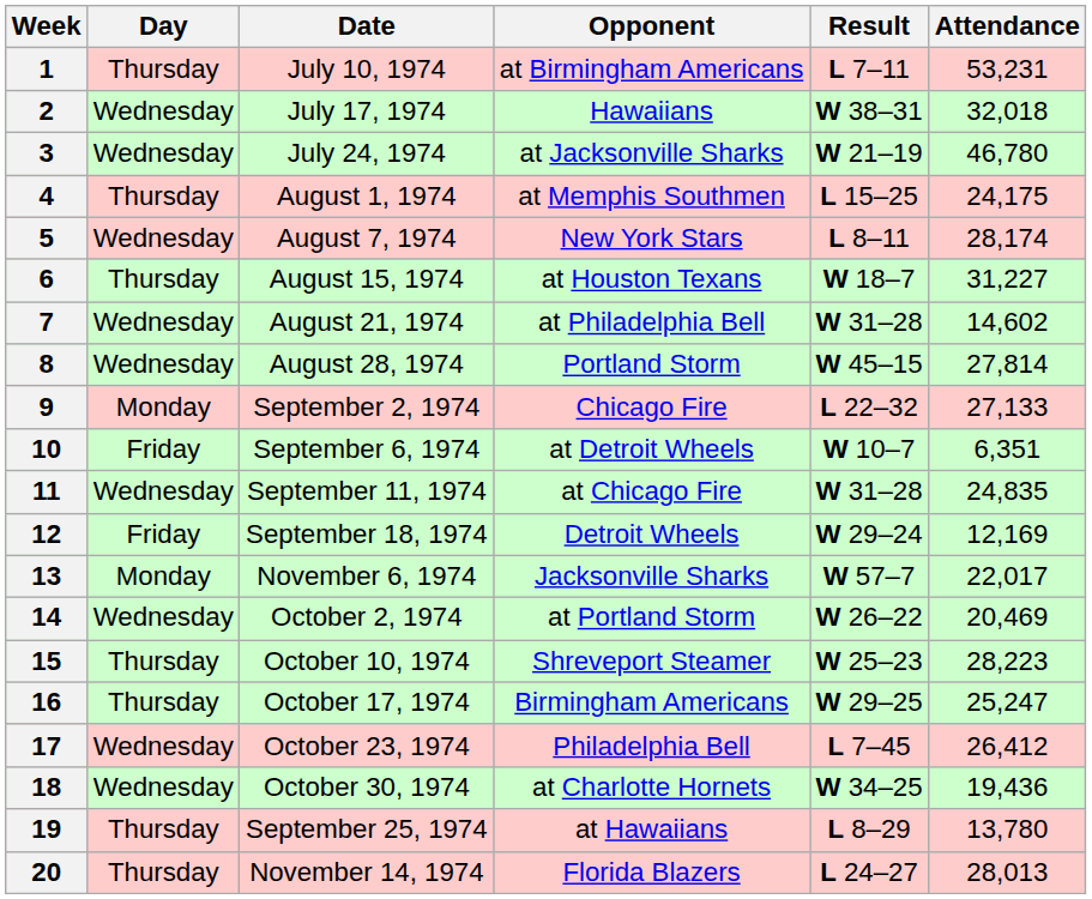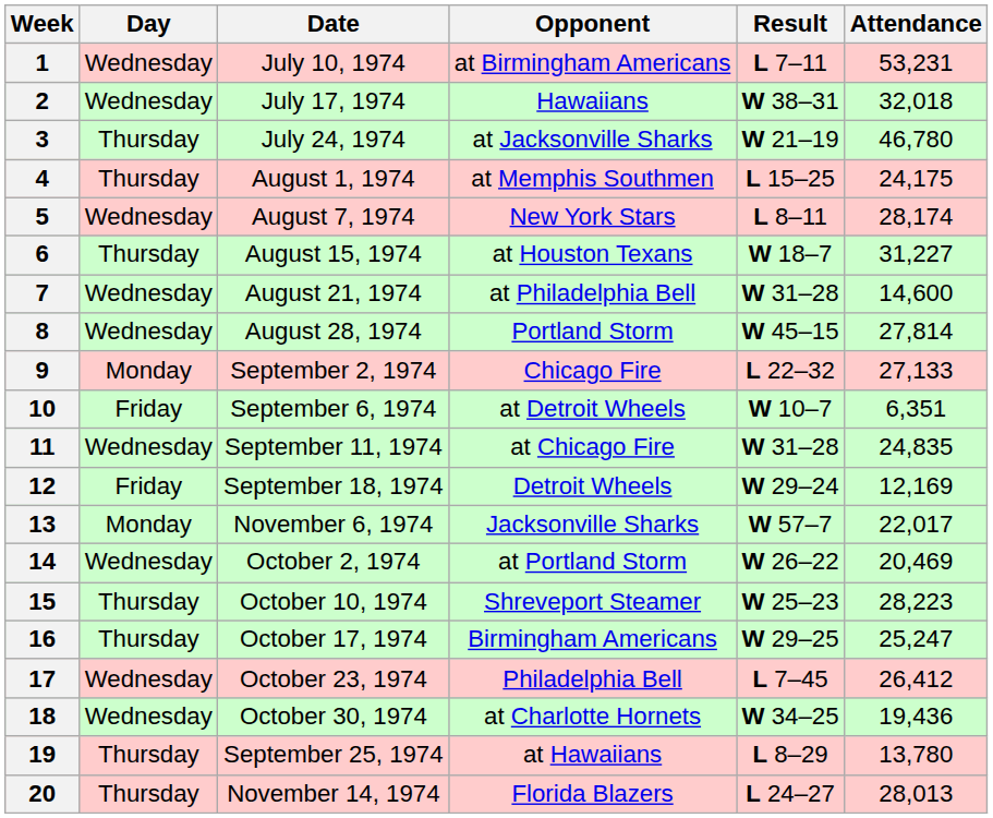 <table class="wikitable">
 <tr>
 <th>Week</th>
 <th>Day</th>
 <th>Date</th>
 <th>Opponent</th>
 <th>Result</th>
 <th>Attendance</th>
 </tr>
 <tr --- align="center" bgcolor="#FFCCCC">
 <th>1</th>
-<td>Thursday</td>
+<td>Wednesday</td>
 <td>July 10, 1974</td>
 <td>at <a href='#'>Birmingham Americans</a></td>
 <td><strong>L</strong>  7–11</td>
 <td>53,231</td>
 </tr>
 <tr --- align="center" bgcolor="#CCFFCC">
 <th>2</th>
 <td>Wednesday</td>
 <td>July 17, 1974</td>
 <td><a href='#'>Hawaiians</a></td>
 <td><strong>W</strong>  38–31</td>
 <td>32,018</td>
 </tr>
 <tr --- align="center" bgcolor="#CCFFCC">
 <th>3</th>
-<td>Wednesday</td>
+<td>Thursday</td>
 <td>July 24, 1974</td>
 <td>at <a href='#'>Jacksonville Sharks</a></td>
 <td><strong>W</strong>  21–19</td>
 <td>46,780</td>
 </tr>
 <tr --- align="center" bgcolor="#FFCCCC">
 <th>4</th>
 <td>Thursday</td>
 <td>August 1, 1974</td>
 <td>at <a href='#'>Memphis Southmen</a></td>
 <td><strong>L</strong>  15–25</td>
 <td>24,175</td>
 </tr>
 <tr --- align="center" bgcolor="#FFCCCC">
 <th>5</th>
 <td>Wednesday</td>
 <td>August 7, 1974</td>
 <td><a href='#'>New York Stars</a></td>
 <td><strong>L</strong>  8–11</td>
 <td>28,174</td>
 </tr>
 <tr --- align="center" bgcolor="#CCFFCC">
 <th>6</th>
 <td>Thursday</td>
 <td>August 15, 1974</td>
 <td>at <a href='#'>Houston Texans</a></td>
 <td><strong>W</strong>  18–7</td>
 <td>31,227</td>
 </tr>
 <tr --- align="center" bgcolor="#CCFFCC">
 <th>7</th>
 <td>Wednesday</td>
 <td>August 21, 1974</td>
 <td>at <a href='#'>Philadelphia Bell</a></td>
 <td><strong>W</strong>  31–28</td>
-<td>14,602</td>
+<td>14,600</td>
 </tr>
 <tr --- align="center" bgcolor="#CCFFCC">
 <th>8</th>
 <td>Wednesday</td>
 <td>August 28, 1974</td>
 <td><a href='#'>Portland Storm</a></td>
 <td><strong>W</strong>  45–15</td>
 <td>27,814</td>
 </tr>
 <tr --- align="center" bgcolor="#FFCCCC">
 <th>9</th>
 <td>Monday</td>
 <td>September 2, 1974</td>
 <td><a href='#'>Chicago Fire</a></td>
 <td><strong>L</strong>  22–32</td>
 <td>27,133</td>
 </tr>
 <tr --- align="center" bgcolor="#CCFFCC">
 <th>10</th>
 <td>Friday</td>
 <td>September 6, 1974</td>
 <td>at <a href='#'>Detroit Wheels</a></td>
 <td><strong>W</strong>  10–7</td>
 <td>6,351</td>
 </tr>
 <tr --- align="center" bgcolor="#CCFFCC">
 <th>11</th>
 <td>Wednesday</td>
 <td>September 11, 1974</td>
 <td>at <a href='#'>Chicago Fire</a></td>
 <td><strong>W</strong>  31–28</td>
 <td>24,835</td>
 </tr>
 <tr --- align="center" bgcolor="#CCFFCC">
 <th>12</th>
 <td>Friday</td>
 <td>September 18, 1974</td>
 <td><a href='#'>Detroit Wheels</a></td>
 <td><strong>W</strong>  29–24</td>
 <td>12,169</td>
 </tr>
 <tr --- align="center" bgcolor="#CCFFCC">
 <th>13</th>
 <td>Monday</td>
 <td>November 6, 1974</td>
 <td><a href='#'>Jacksonville Sharks</a></td>
 <td><strong>W</strong>  57–7</td>
 <td>22,017</td>
 </tr>
 <tr --- align="center" bgcolor="#CCFFCC">
 <th>14</th>
 <td>Wednesday</td>
 <td>October 2, 1974</td>
 <td>at <a href='#'>Portland Storm</a></td>
 <td><strong>W</strong>  26–22</td>
 <td>20,469</td>
 </tr>
 <tr --- align="center" bgcolor="#CCFFCC">
 <th>15</th>
 <td>Thursday</td>
 <td>October 10, 1974</td>
 <td><a href='#'>Shreveport Steamer</a></td>
 <td><strong>W</strong>  25–23</td>
 <td>28,223</td>
 </tr>
 <tr --- align="center" bgcolor="#CCFFCC">
 <th>16</th>
 <td>Thursday</td>
 <td>October 17, 1974</td>
 <td><a href='#'>Birmingham Americans</a></td>
 <td><strong>W</strong>  29–25</td>
 <td>25,247</td>
 </tr>
 <tr --- align="center" bgcolor="#FFCCCC">
 <th>17</th>
 <td>Wednesday</td>
 <td>October 23, 1974</td>
 <td><a href='#'>Philadelphia Bell</a></td>
 <td><strong>L</strong>  7–45</td>
 <td>26,412</td>
 </tr>
 <tr --- align="center" bgcolor="#CCFFCC">
 <th>18</th>
 <td>Wednesday</td>
 <td>October 30, 1974</td>
 <td>at <a href='#'>Charlotte Hornets</a></td>
 <td><strong>W</strong>  34–25</td>
 <td>19,436</td>
 </tr>
 <tr --- align="center" bgcolor="#FFCCCC">
 <th>19</th>
 <td>Thursday</td>
 <td>September 25, 1974</td>
 <td>at <a href='#'>Hawaiians</a></td>
 <td><strong>L</strong>  8–29</td>
 <td>13,780</td>
 </tr>
 <tr --- align="center" bgcolor="#FFCCCC">
 <th>20</th>
 <td>Thursday</td>
 <td>November 14, 1974</td>
 <td><a href='#'>Florida Blazers</a></td>
 <td><strong>L</strong>  24–27</td>
 <td>28,013</td>
 </tr>
 <tr --->
 </tr>
 </table>
